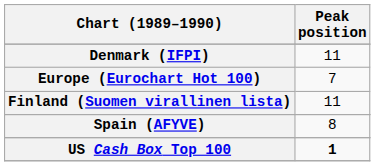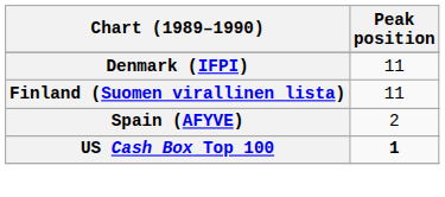 <table class="wikitable sortable plainrowheaders" style="text-align:center">
 <tr>
 <th>Chart (1989–1990)</th>
 <th>Peak<br>position</th>
 </tr>
 <tr>
 </tr>
 <tr>
 </tr>
 <tr>
 </tr>
 <tr>
 </tr>
 <tr>
 </tr>
 <tr>
 </tr>
 <tr>
 <th scope="row">Denmark (<a href='#'>IFPI</a>)</th>
 <td>11</td>
 </tr>
 <tr>
-<th scope="row">Europe (<a href='#'>Eurochart Hot 100</a>)</th>
-<td>7</td>
-</tr>
-<tr>
 <th scope="row">Finland (<a href='#'>Suomen virallinen lista</a>)</th>
 <td>11</td>
 </tr>
 <tr>
 </tr>
 <tr>
 </tr>
 <tr>
 </tr>
 <tr>
 <th scope="row">Spain (<a href='#'>AFYVE</a>)</th>
-<td>8</td>
+<td>2</td>
 </tr>
 <tr>
 </tr>
 <tr>
 </tr>
 <tr>
 </tr>
 <tr>
 </tr>
 <tr>
 </tr>
 <tr>
 </tr>
 <tr>
 </tr>
 <tr>
 <th scope="row">US <a href='#'><em>Cash Box</em> Top 100</a></th>
 <td><strong>1</strong></td>
 </tr>
 <tr>
 </tr>
 </table>
